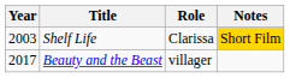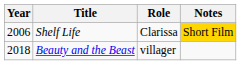 <table class="wikitable sortable">
 <tr>
 <th>Year</th>
 <th>Title</th>
 <th>Role</th>
 <th>Notes</th>
 </tr>
 <tr>
-<td>2003</td>
+<td>2006</td>
 <td><em>Shelf Life</em></td>
 <td>Clarissa</td>
 <td style="background: gold;">Short Film</td>
 </tr>
 <tr>
-<td>2017</td>
+<td>2018</td>
 <td><a href='#'><em>Beauty and the Beast</em></a></td>
 <td>villager</td>
 <td></td>
 </tr>
 </table>
